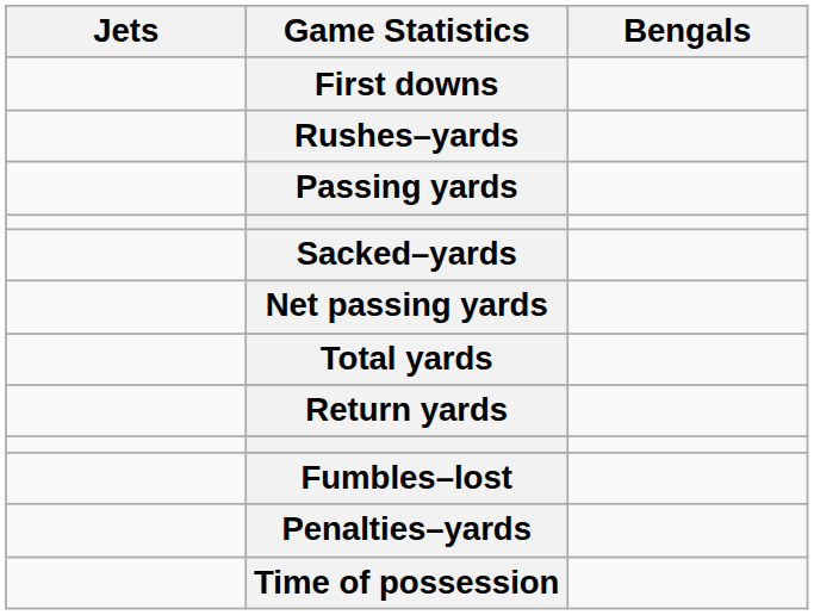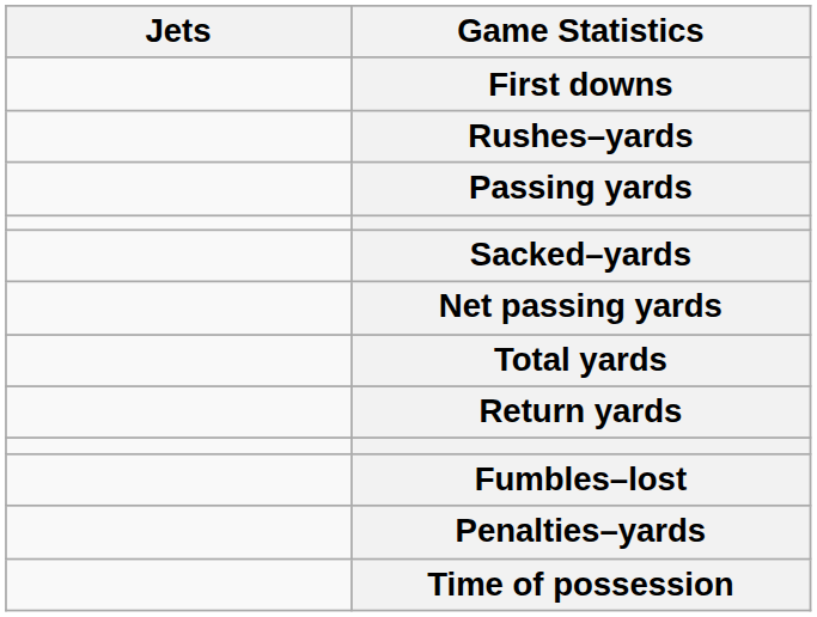 <table class="wikitable" style="margin: 1em auto 1em auto">
 <tr>
 <th style="width:30%;">Jets</th>
 <th style="width:40%;">Game Statistics</th>
-<th style="width:30%;">Bengals</th>
 </tr>
 <tr>
 <td style="text-align:right;"></td>
 <th>First downs</th>
-<td></td>
 </tr>
 <tr>
 <td style="text-align:right;"></td>
 <th>Rushes–yards</th>
-<td></td>
 </tr>
 <tr>
 <td style="text-align:right;"></td>
 <th>Passing yards</th>
-<td></td>
 </tr>
 <tr>
 <td style="text-align:right;"></td>
 <th></th>
-<td></td>
 </tr>
 <tr>
 <td style="text-align:right;"></td>
 <th>Sacked–yards</th>
-<td></td>
 </tr>
 <tr>
 <td style="text-align:right;"></td>
 <th>Net passing yards</th>
-<td></td>
 </tr>
 <tr>
 <td style="text-align:right;"></td>
 <th>Total yards</th>
-<td></td>
 </tr>
 <tr>
 <td style="text-align:right;"></td>
 <th>Return yards</th>
-<td></td>
 </tr>
 <tr>
 <td style="text-align:right;"></td>
 <th></th>
-<td></td>
 </tr>
 <tr>
 <td style="text-align:right;"></td>
 <th>Fumbles–lost</th>
-<td></td>
 </tr>
 <tr>
 <td style="text-align:right;"></td>
 <th>Penalties–yards</th>
-<td></td>
 </tr>
 <tr>
 <td style="text-align:right;"></td>
 <th>Time of possession</th>
-<td></td>
 </tr>
 </table>
